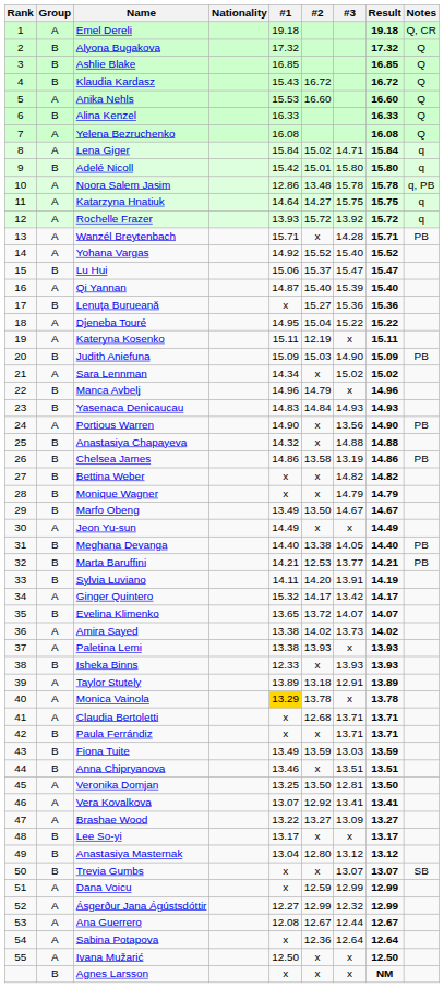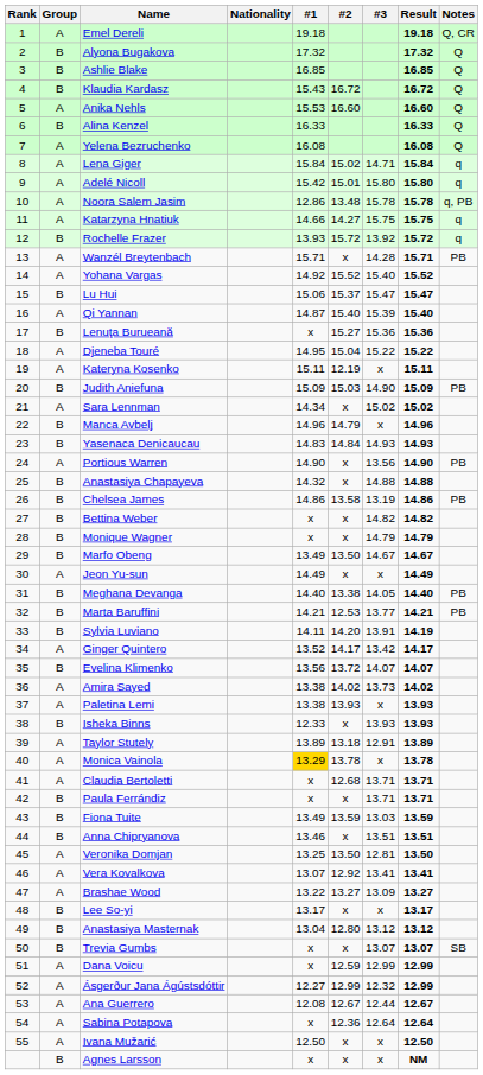 <table class="wikitable sortable" style="text-align:center">
 <tr>
 <th>Rank</th>
 <th>Group</th>
 <th>Name</th>
 <th>Nationality</th>
 <th>#1</th>
 <th>#2</th>
 <th>#3</th>
 <th>Result</th>
 <th>Notes</th>
 </tr>
 <tr bgcolor=ccffcc>
 <td>1</td>
 <td>A</td>
 <td align=left><a href='#'>Emel Dereli</a></td>
 <td align=left></td>
 <td>19.18</td>
 <td></td>
 <td></td>
 <td><strong>19.18</strong></td>
 <td>Q, CR</td>
 </tr>
 <tr bgcolor=ccffcc>
 <td>2</td>
 <td>B</td>
 <td align=left><a href='#'>Alyona Bugakova</a></td>
 <td align=left></td>
 <td>17.32</td>
 <td></td>
 <td></td>
 <td><strong>17.32</strong></td>
 <td>Q</td>
 </tr>
 <tr bgcolor=ccffcc>
 <td>3</td>
 <td>B</td>
 <td align=left><a href='#'>Ashlie Blake</a></td>
 <td align=left></td>
 <td>16.85</td>
 <td></td>
 <td></td>
 <td><strong>16.85</strong></td>
 <td>Q</td>
 </tr>
 <tr bgcolor=ccffcc>
 <td>4</td>
 <td>B</td>
 <td align=left><a href='#'>Klaudia Kardasz</a></td>
 <td align=left></td>
 <td>15.43</td>
 <td>16.72</td>
 <td></td>
 <td><strong>16.72</strong></td>
 <td>Q</td>
 </tr>
 <tr bgcolor=ccffcc>
 <td>5</td>
 <td>A</td>
 <td align=left><a href='#'>Anika Nehls</a></td>
 <td align=left></td>
 <td>15.53</td>
 <td>16.60</td>
 <td></td>
 <td><strong>16.60</strong></td>
 <td>Q</td>
 </tr>
 <tr bgcolor=ccffcc>
 <td>6</td>
 <td>B</td>
 <td align=left><a href='#'>Alina Kenzel</a></td>
 <td align=left></td>
 <td>16.33</td>
 <td></td>
 <td></td>
 <td><strong>16.33</strong></td>
 <td>Q</td>
 </tr>
 <tr bgcolor=ccffcc>
 <td>7</td>
 <td>A</td>
 <td align=left><a href='#'>Yelena Bezruchenko</a></td>
 <td align=left></td>
 <td>16.08</td>
 <td></td>
 <td></td>
 <td><strong>16.08</strong></td>
 <td>Q</td>
 </tr>
 <tr bgcolor=ddffdd>
 <td>8</td>
 <td>A</td>
 <td align=left><a href='#'>Lena Giger</a></td>
 <td align=left></td>
 <td>15.84</td>
 <td>15.02</td>
 <td>14.71</td>
 <td><strong>15.84</strong></td>
 <td>q</td>
 </tr>
 <tr bgcolor=ddffdd>
 <td>9</td>
-<td>B</td>
+<td>A</td>
 <td align=left><a href='#'>Adelé Nicoll</a></td>
 <td align=left></td>
 <td>15.42</td>
 <td>15.01</td>
 <td>15.80</td>
 <td><strong>15.80</strong></td>
 <td>q</td>
 </tr>
 <tr bgcolor=ddffdd>
 <td>10</td>
 <td>A</td>
 <td align=left><a href='#'>Noora Salem Jasim</a></td>
 <td align=left></td>
 <td>12.86</td>
 <td>13.48</td>
 <td>15.78</td>
 <td><strong>15.78</strong></td>
 <td>q, PB</td>
 </tr>
 <tr bgcolor=ddffdd>
 <td>11</td>
 <td>A</td>
 <td align=left><a href='#'>Katarzyna Hnatiuk</a></td>
 <td align=left></td>
-<td>14.64</td>
+<td>14.66</td>
 <td>14.27</td>
 <td>15.75</td>
 <td><strong>15.75</strong></td>
 <td>q</td>
 </tr>
 <tr bgcolor=ddffdd>
 <td>12</td>
-<td>A</td>
+<td>B</td>
 <td align=left><a href='#'>Rochelle Frazer</a></td>
 <td align=left></td>
 <td>13.93</td>
 <td>15.72</td>
 <td>13.92</td>
 <td><strong>15.72</strong></td>
 <td>q</td>
 </tr>
 <tr>
 <td>13</td>
 <td>A</td>
 <td align=left><a href='#'>Wanzél Breytenbach</a></td>
 <td align=left></td>
 <td>15.71</td>
 <td>x</td>
 <td>14.28</td>
 <td><strong>15.71</strong></td>
 <td>PB</td>
 </tr>
 <tr>
 <td>14</td>
 <td>A</td>
 <td align=left><a href='#'>Yohana Vargas</a></td>
 <td align=left></td>
 <td>14.92</td>
 <td>15.52</td>
 <td>15.40</td>
 <td><strong>15.52</strong></td>
 <td></td>
 </tr>
 <tr>
 <td>15</td>
 <td>B</td>
 <td align=left><a href='#'>Lu Hui</a></td>
 <td align=left></td>
 <td>15.06</td>
 <td>15.37</td>
 <td>15.47</td>
 <td><strong>15.47</strong></td>
 <td></td>
 </tr>
 <tr>
 <td>16</td>
 <td>A</td>
 <td align=left><a href='#'>Qi Yannan</a></td>
 <td align=left></td>
 <td>14.87</td>
 <td>15.40</td>
 <td>15.39</td>
 <td><strong>15.40</strong></td>
 <td></td>
 </tr>
 <tr>
 <td>17</td>
 <td>B</td>
 <td align=left><a href='#'>Lenuţa Burueană</a></td>
 <td align=left></td>
 <td>x</td>
 <td>15.27</td>
 <td>15.36</td>
 <td><strong>15.36</strong></td>
 <td></td>
 </tr>
 <tr>
 <td>18</td>
 <td>A</td>
 <td align=left><a href='#'>Djeneba Touré</a></td>
 <td align=left></td>
 <td>14.95</td>
 <td>15.04</td>
 <td>15.22</td>
 <td><strong>15.22</strong></td>
 <td></td>
 </tr>
 <tr>
 <td>19</td>
 <td>A</td>
 <td align=left><a href='#'>Kateryna Kosenko</a></td>
 <td align=left></td>
 <td>15.11</td>
 <td>12.19</td>
 <td>x</td>
 <td><strong>15.11</strong></td>
 <td></td>
 </tr>
 <tr>
 <td>20</td>
 <td>B</td>
 <td align=left><a href='#'>Judith Aniefuna</a></td>
 <td align=left></td>
 <td>15.09</td>
 <td>15.03</td>
 <td>14.90</td>
 <td><strong>15.09</strong></td>
 <td>PB</td>
 </tr>
 <tr>
 <td>21</td>
 <td>A</td>
 <td align=left><a href='#'>Sara Lennman</a></td>
 <td align=left></td>
 <td>14.34</td>
 <td>x</td>
 <td>15.02</td>
 <td><strong>15.02</strong></td>
 <td></td>
 </tr>
 <tr>
 <td>22</td>
 <td>B</td>
 <td align=left><a href='#'>Manca Avbelj</a></td>
 <td align=left></td>
 <td>14.96</td>
 <td>14.79</td>
 <td>x</td>
 <td><strong>14.96</strong></td>
 <td></td>
 </tr>
 <tr>
 <td>23</td>
 <td>B</td>
 <td align=left><a href='#'>Yasenaca Denicaucau</a></td>
 <td align=left></td>
 <td>14.83</td>
 <td>14.84</td>
 <td>14.93</td>
 <td><strong>14.93</strong></td>
 <td></td>
 </tr>
 <tr>
 <td>24</td>
 <td>A</td>
 <td align=left><a href='#'>Portious Warren</a></td>
 <td align=left></td>
 <td>14.90</td>
 <td>x</td>
 <td>13.56</td>
 <td><strong>14.90</strong></td>
 <td>PB</td>
 </tr>
 <tr>
 <td>25</td>
 <td>B</td>
 <td align=left><a href='#'>Anastasiya Chapayeva</a></td>
 <td align=left></td>
 <td>14.32</td>
 <td>x</td>
 <td>14.88</td>
 <td><strong>14.88</strong></td>
 <td></td>
 </tr>
 <tr>
 <td>26</td>
 <td>B</td>
 <td align=left><a href='#'>Chelsea James</a></td>
 <td align=left></td>
 <td>14.86</td>
 <td>13.58</td>
 <td>13.19</td>
 <td><strong>14.86</strong></td>
 <td>PB</td>
 </tr>
 <tr>
 <td>27</td>
 <td>B</td>
 <td align=left><a href='#'>Bettina Weber</a></td>
 <td align=left></td>
 <td>x</td>
 <td>x</td>
 <td>14.82</td>
 <td><strong>14.82</strong></td>
 <td></td>
 </tr>
 <tr>
 <td>28</td>
 <td>B</td>
 <td align=left><a href='#'>Monique Wagner</a></td>
 <td align=left></td>
 <td>x</td>
 <td>x</td>
 <td>14.79</td>
 <td><strong>14.79</strong></td>
 <td></td>
 </tr>
 <tr>
 <td>29</td>
 <td>B</td>
 <td align=left><a href='#'>Marfo Obeng</a></td>
 <td align=left></td>
 <td>13.49</td>
 <td>13.50</td>
 <td>14.67</td>
 <td><strong>14.67</strong></td>
 <td></td>
 </tr>
 <tr>
 <td>30</td>
 <td>A</td>
 <td align=left><a href='#'>Jeon Yu-sun</a></td>
 <td align=left></td>
 <td>14.49</td>
 <td>x</td>
 <td>x</td>
 <td><strong>14.49</strong></td>
 <td></td>
 </tr>
 <tr>
 <td>31</td>
 <td>B</td>
 <td align=left><a href='#'>Meghana Devanga</a></td>
 <td align=left></td>
 <td>14.40</td>
 <td>13.38</td>
 <td>14.05</td>
 <td><strong>14.40</strong></td>
 <td>PB</td>
 </tr>
 <tr>
 <td>32</td>
 <td>B</td>
 <td align=left><a href='#'>Marta Baruffini</a></td>
 <td align=left></td>
 <td>14.21</td>
 <td>12.53</td>
 <td>13.77</td>
 <td><strong>14.21</strong></td>
 <td>PB</td>
 </tr>
 <tr>
 <td>33</td>
 <td>B</td>
 <td align=left><a href='#'>Sylvia Luviano</a></td>
 <td align=left></td>
 <td>14.11</td>
 <td>14.20</td>
 <td>13.91</td>
 <td><strong>14.19</strong></td>
 <td></td>
 </tr>
 <tr>
 <td>34</td>
 <td>A</td>
 <td align=left><a href='#'>Ginger Quintero</a></td>
 <td align=left></td>
-<td>15.32</td>
+<td>13.52</td>
 <td>14.17</td>
 <td>13.42</td>
 <td><strong>14.17</strong></td>
 <td></td>
 </tr>
 <tr>
 <td>35</td>
 <td>B</td>
 <td align=left><a href='#'>Evelina Klimenko</a></td>
 <td align=left></td>
-<td>13.65</td>
+<td>13.56</td>
 <td>13.72</td>
 <td>14.07</td>
 <td><strong>14.07</strong></td>
 <td></td>
 </tr>
 <tr>
 <td>36</td>
 <td>A</td>
 <td align=left><a href='#'>Amira Sayed</a></td>
 <td align=left></td>
 <td>13.38</td>
 <td>14.02</td>
 <td>13.73</td>
 <td><strong>14.02</strong></td>
 <td></td>
 </tr>
 <tr>
 <td>37</td>
 <td>A</td>
 <td align=left><a href='#'>Paletina Lemi</a></td>
 <td align=left></td>
 <td>13.38</td>
 <td>13.93</td>
 <td>x</td>
 <td><strong>13.93</strong></td>
 <td></td>
 </tr>
 <tr>
 <td>38</td>
 <td>B</td>
 <td align=left><a href='#'>Isheka Binns</a></td>
 <td align=left></td>
 <td>12.33</td>
 <td>x</td>
 <td>13.93</td>
 <td><strong>13.93</strong></td>
 <td></td>
 </tr>
 <tr>
 <td>39</td>
 <td>A</td>
 <td align=left><a href='#'>Taylor Stutely</a></td>
 <td align=left></td>
 <td>13.89</td>
 <td>13.18</td>
 <td>12.91</td>
 <td><strong>13.89</strong></td>
 <td></td>
 </tr>
 <tr>
 <td>40</td>
 <td>A</td>
 <td align=left><a href='#'>Monica Vainola</a></td>
 <td align=left></td>
 <td style="background: gold;">13.29</td>
 <td>13.78</td>
 <td>x</td>
 <td><strong>13.78</strong></td>
 <td></td>
 </tr>
 <tr>
 <td>41</td>
 <td>A</td>
 <td align=left><a href='#'>Claudia Bertoletti</a></td>
 <td align=left></td>
 <td>x</td>
 <td>12.68</td>
 <td>13.71</td>
 <td><strong>13.71</strong></td>
 <td></td>
 </tr>
 <tr>
 <td>42</td>
 <td>B</td>
 <td align=left><a href='#'>Paula Ferrándiz</a></td>
 <td align=left></td>
 <td>x</td>
 <td>x</td>
 <td>13.71</td>
 <td><strong>13.71</strong></td>
 <td></td>
 </tr>
 <tr>
 <td>43</td>
 <td>B</td>
 <td align=left><a href='#'>Fiona Tuite</a></td>
 <td align=left></td>
 <td>13.49</td>
 <td>13.59</td>
 <td>13.03</td>
 <td><strong>13.59</strong></td>
 <td></td>
 </tr>
 <tr>
 <td>44</td>
 <td>B</td>
 <td align=left><a href='#'>Anna Chipryanova</a></td>
 <td align=left></td>
 <td>13.46</td>
 <td>x</td>
 <td>13.51</td>
 <td><strong>13.51</strong></td>
 <td></td>
 </tr>
 <tr>
 <td>45</td>
 <td>A</td>
 <td align=left><a href='#'>Veronika Domjan</a></td>
 <td align=left></td>
 <td>13.25</td>
 <td>13.50</td>
 <td>12.81</td>
 <td><strong>13.50</strong></td>
 <td></td>
 </tr>
 <tr>
 <td>46</td>
 <td>A</td>
 <td align=left><a href='#'>Vera Kovalkova</a></td>
 <td align=left></td>
 <td>13.07</td>
 <td>12.92</td>
 <td>13.41</td>
 <td><strong>13.41</strong></td>
 <td></td>
 </tr>
 <tr>
 <td>47</td>
 <td>A</td>
 <td align=left><a href='#'>Brashae Wood</a></td>
 <td align=left></td>
 <td>13.22</td>
 <td>13.27</td>
 <td>13.09</td>
 <td><strong>13.27</strong></td>
 <td></td>
 </tr>
 <tr>
 <td>48</td>
 <td>B</td>
 <td align=left><a href='#'>Lee So-yi</a></td>
 <td align=left></td>
 <td>13.17</td>
 <td>x</td>
 <td>x</td>
 <td><strong>13.17</strong></td>
 <td></td>
 </tr>
 <tr>
 <td>49</td>
 <td>B</td>
 <td align=left><a href='#'>Anastasiya Masternak</a></td>
 <td align=left></td>
 <td>13.04</td>
 <td>12.80</td>
 <td>13.12</td>
 <td><strong>13.12</strong></td>
 <td></td>
 </tr>
 <tr>
 <td>50</td>
 <td>B</td>
 <td align=left><a href='#'>Trevia Gumbs</a></td>
 <td align=left></td>
 <td>x</td>
 <td>x</td>
 <td>13.07</td>
 <td><strong>13.07</strong></td>
 <td>SB</td>
 </tr>
 <tr>
 <td>51</td>
 <td>A</td>
 <td align=left><a href='#'>Dana Voicu</a></td>
 <td align=left></td>
 <td>x</td>
 <td>12.59</td>
 <td>12.99</td>
 <td><strong>12.99</strong></td>
 <td></td>
 </tr>
 <tr>
 <td>52</td>
 <td>A</td>
 <td align=left><a href='#'>Ásgerður Jana Ágústsdóttir</a></td>
 <td align=left></td>
 <td>12.27</td>
 <td>12.99</td>
 <td>12.32</td>
 <td><strong>12.99</strong></td>
 <td></td>
 </tr>
 <tr>
 <td>53</td>
 <td>A</td>
 <td align=left><a href='#'>Ana Guerrero</a></td>
 <td align=left></td>
 <td>12.08</td>
 <td>12.67</td>
 <td>12.44</td>
 <td><strong>12.67</strong></td>
 <td></td>
 </tr>
 <tr>
 <td>54</td>
 <td>A</td>
 <td align=left><a href='#'>Sabina Potapova</a></td>
 <td align=left></td>
 <td>x</td>
 <td>12.36</td>
 <td>12.64</td>
 <td><strong>12.64</strong></td>
 <td></td>
 </tr>
 <tr>
 <td>55</td>
 <td>A</td>
 <td align=left><a href='#'>Ivana Mužarić</a></td>
 <td align=left></td>
 <td>12.50</td>
 <td>x</td>
 <td>x</td>
 <td><strong>12.50</strong></td>
 <td></td>
 </tr>
 <tr>
 <td></td>
 <td>B</td>
 <td align=left><a href='#'>Agnes Larsson</a></td>
 <td align=left></td>
 <td>x</td>
 <td>x</td>
 <td>x</td>
 <td><strong>NM</strong></td>
 <td></td>
 </tr>
 </table>
